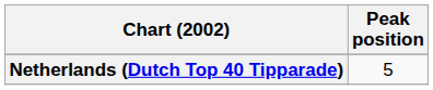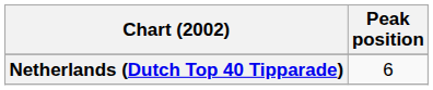 <table class="wikitable sortable plainrowheaders" style="text-align:center">
 <tr>
 <th scope="col">Chart (2002)</th>
 <th scope="col">Peak<br>position</th>
 </tr>
 <tr>
 </tr>
 <tr>
 <th scope="row">Netherlands (<a href='#'>Dutch Top 40 Tipparade</a>)</th>
-<td>5</td>
+<td>6</td>
 </tr>
 <tr>
 </tr>
 <tr>
 </tr>
 <tr>
 </tr>
 <tr>
 </tr>
 </table>
